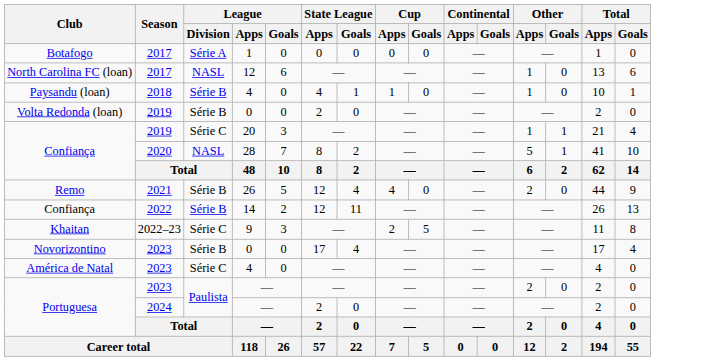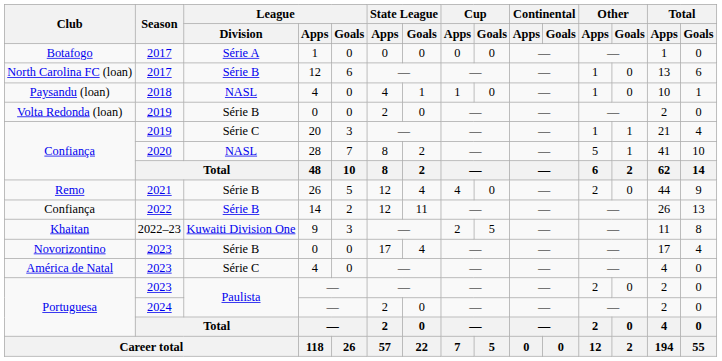 <table class="wikitable" style="text-align: center;">
 <tr>
 <th rowspan="2">Club</th>
 <th rowspan="2">Season</th>
 <th colspan="3">League</th>
 <th colspan="2">State League</th>
 <th colspan="2">Cup</th>
 <th colspan="2">Continental</th>
 <th colspan="2">Other</th>
 <th colspan="2">Total</th>
 </tr>
 <tr>
 <th>Division</th>
 <th>Apps</th>
 <th>Goals</th>
 <th>Apps</th>
 <th>Goals</th>
 <th>Apps</th>
 <th>Goals</th>
 <th>Apps</th>
 <th>Goals</th>
 <th>Apps</th>
 <th>Goals</th>
 <th>Apps</th>
 <th>Goals</th>
 </tr>
 <tr>
 <td valign="center"><a href='#'>Botafogo</a></td>
 <td><a href='#'>2017</a></td>
 <td><a href='#'>Série A</a></td>
 <td>1</td>
 <td>0</td>
 <td>0</td>
 <td>0</td>
 <td>0</td>
 <td>0</td>
 <td colspan="2">—</td>
 <td colspan="2">—</td>
 <td>1</td>
 <td>0</td>
 </tr>
 <tr>
 <td valign="center"><a href='#'>North Carolina FC</a> (loan)</td>
 <td><a href='#'>2017</a></td>
-<td><a href='#'>NASL</a></td>
+<td><a href='#'>Série B</a></td>
 <td>12</td>
 <td>6</td>
 <td colspan="2">—</td>
 <td colspan="2">—</td>
 <td colspan="2">—</td>
 <td>1</td>
 <td>0</td>
 <td>13</td>
 <td>6</td>
 </tr>
 <tr>
 <td valign="center"><a href='#'>Paysandu</a> (loan)</td>
 <td><a href='#'>2018</a></td>
-<td><a href='#'>Série B</a></td>
+<td><a href='#'>NASL</a></td>
 <td>4</td>
 <td>0</td>
 <td>4</td>
 <td>1</td>
 <td>1</td>
 <td>0</td>
 <td colspan="2">—</td>
 <td>1</td>
 <td>0</td>
 <td>10</td>
 <td>1</td>
 </tr>
 <tr>
 <td valign="center"><a href='#'>Volta Redonda</a> (loan)</td>
 <td><a href='#'>2019</a></td>
 <td>Série B</td>
 <td>0</td>
 <td>0</td>
 <td>2</td>
 <td>0</td>
 <td colspan="2">—</td>
 <td colspan="2">—</td>
 <td colspan="2">—</td>
 <td>2</td>
 <td>0</td>
 </tr>
 <tr>
 <td rowspan="3" valign="center"><a href='#'>Confiança</a></td>
 <td><a href='#'>2019</a></td>
 <td>Série C</td>
 <td>20</td>
 <td>3</td>
 <td colspan="2">—</td>
 <td colspan="2">—</td>
 <td colspan="2">—</td>
 <td>1</td>
 <td>1</td>
 <td>21</td>
 <td>4</td>
 </tr>
 <tr>
 <td><a href='#'>2020</a></td>
 <td><a href='#'>NASL</a></td>
 <td>28</td>
 <td>7</td>
 <td>8</td>
 <td>2</td>
 <td colspan="2">—</td>
 <td colspan="2">—</td>
 <td>5</td>
 <td>1</td>
 <td>41</td>
 <td>10</td>
 </tr>
 <tr>
 <th colspan="2"><strong>Total</strong></th>
 <th>48</th>
 <th>10</th>
 <th>8</th>
 <th>2</th>
 <th colspan="2">—</th>
 <th colspan="2">—</th>
 <th>6</th>
 <th>2</th>
 <th>62</th>
 <th>14</th>
 </tr>
 <tr>
 <td valign="center"><a href='#'>Remo</a></td>
 <td><a href='#'>2021</a></td>
 <td>Série B</td>
 <td>26</td>
 <td>5</td>
 <td>12</td>
 <td>4</td>
 <td>4</td>
 <td>0</td>
 <td colspan="2">—</td>
 <td>2</td>
 <td>0</td>
 <td>44</td>
 <td>9</td>
 </tr>
 <tr>
 <td valign="center">Confiança</td>
 <td><a href='#'>2022</a></td>
 <td><a href='#'>Série B</a></td>
 <td>14</td>
 <td>2</td>
 <td>12</td>
 <td>11</td>
 <td colspan="2">—</td>
 <td colspan="2">—</td>
 <td colspan="2">—</td>
 <td>26</td>
 <td>13</td>
 </tr>
 <tr>
 <td valign="center"><a href='#'>Khaitan</a></td>
 <td>2022–23</td>
-<td>Série C</td>
+<td><a href='#'>Kuwaiti Division One</a></td>
 <td>9</td>
 <td>3</td>
 <td colspan="2">—</td>
 <td>2</td>
 <td>5</td>
 <td colspan="2">—</td>
 <td colspan="2">—</td>
 <td>11</td>
 <td>8</td>
 </tr>
 <tr>
 <td valign="center"><a href='#'>Novorizontino</a></td>
 <td><a href='#'>2023</a></td>
 <td>Série B</td>
 <td>0</td>
 <td>0</td>
 <td>17</td>
 <td>4</td>
 <td colspan="2">—</td>
 <td colspan="2">—</td>
 <td colspan="2">—</td>
 <td>17</td>
 <td>4</td>
 </tr>
 <tr>
 <td valign="center"><a href='#'>América de Natal</a></td>
 <td><a href='#'>2023</a></td>
 <td>Série C</td>
 <td>4</td>
 <td>0</td>
 <td colspan="2">—</td>
 <td colspan="2">—</td>
 <td colspan="2">—</td>
 <td colspan="2">—</td>
 <td>4</td>
 <td>0</td>
 </tr>
 <tr>
 <td rowspan="3" valign="center"><a href='#'>Portuguesa</a></td>
 <td><a href='#'>2023</a></td>
 <td rowspan="2"><a href='#'>Paulista</a></td>
 <td colspan="2">—</td>
 <td colspan="2">—</td>
 <td colspan="2">—</td>
 <td colspan="2">—</td>
 <td>2</td>
 <td>0</td>
 <td>2</td>
 <td>0</td>
 </tr>
 <tr>
 <td><a href='#'>2024</a></td>
 <td colspan="2">—</td>
 <td>2</td>
 <td>0</td>
 <td colspan="2">—</td>
 <td colspan="2">—</td>
 <td colspan="2">—</td>
 <td>2</td>
 <td>0</td>
 </tr>
 <tr>
 <th colspan="2"><strong>Total</strong></th>
 <th colspan="2">—</th>
 <th>2</th>
 <th>0</th>
 <th colspan="2">—</th>
 <th colspan="2">—</th>
 <th>2</th>
 <th>0</th>
 <th>4</th>
 <th>0</th>
 </tr>
 <tr>
 <th colspan="3"><strong>Career total</strong></th>
 <th>118</th>
 <th>26</th>
 <th>57</th>
 <th>22</th>
 <th>7</th>
 <th>5</th>
 <th>0</th>
 <th>0</th>
 <th>12</th>
 <th>2</th>
 <th>194</th>
 <th>55</th>
 </tr>
 </table>
